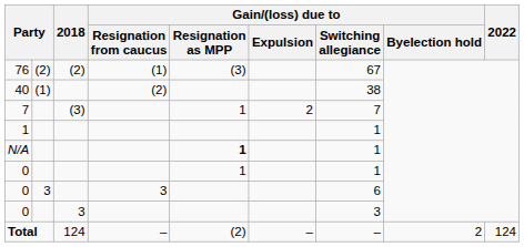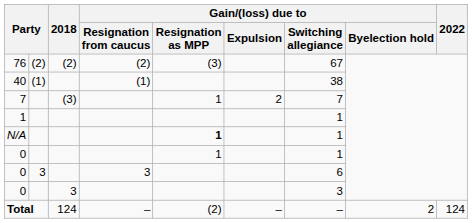 <table class="wikitable plainrowheaders" style="text-align:right">
 <tr>
 <th rowspan="2" colspan="2">Party</th>
 <th rowspan="2">2018</th>
 <th colspan="5">Gain/(loss) due to</th>
 <th rowspan="2">2022</th>
 </tr>
 <tr>
 <th>Resignation<br>from caucus</th>
 <th>Resignation<br>as MPP</th>
 <th>Expulsion</th>
 <th>Switching<br>allegiance</th>
 <th>Byelection hold</th>
 </tr>
 <tr>
 <td>76</td>
 <td>(2)</td>
 <td>(2)</td>
-<td>(1)</td>
+<td>(2)</td>
 <td>(3)</td>
 <td></td>
 <td>67</td>
 </tr>
 <tr>
 <td>40</td>
 <td>(1)</td>
 <td></td>
-<td>(2)</td>
+<td>(1)</td>
 <td></td>
 <td></td>
 <td>38</td>
 </tr>
 <tr>
 <td>7</td>
 <td></td>
 <td>(3)</td>
 <td></td>
 <td>1</td>
 <td>2</td>
 <td>7</td>
 </tr>
 <tr>
 <td>1</td>
 <td></td>
 <td></td>
 <td></td>
 <td></td>
 <td></td>
 <td>1</td>
 </tr>
 <tr>
 <td><em>N/A</em></td>
 <td></td>
 <td></td>
 <td></td>
 <td><strong>1</strong></td>
 <td></td>
 <td>1</td>
 </tr>
 <tr>
 <td>0</td>
 <td></td>
 <td></td>
 <td></td>
 <td>1</td>
 <td></td>
 <td>1</td>
 </tr>
 <tr>
 <td>0</td>
 <td>3</td>
 <td></td>
 <td>3</td>
 <td></td>
 <td></td>
 <td>6</td>
 </tr>
 <tr>
 <td>0</td>
 <td></td>
 <td>3</td>
 <td></td>
 <td></td>
 <td></td>
 <td>3</td>
 </tr>
 <tr>
 <td colspan="2" style="text-align:left;"><strong>Total</strong></td>
 <td>124</td>
 <td>–</td>
 <td>(2)</td>
 <td>–</td>
 <td>–</td>
 <td>2</td>
 <td>124</td>
 </tr>
 </table>
